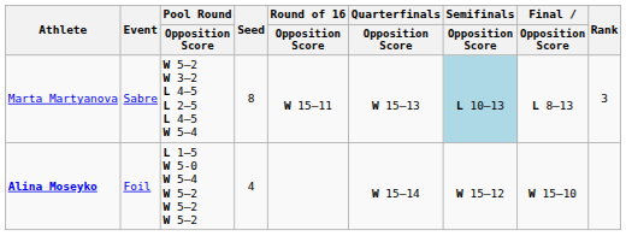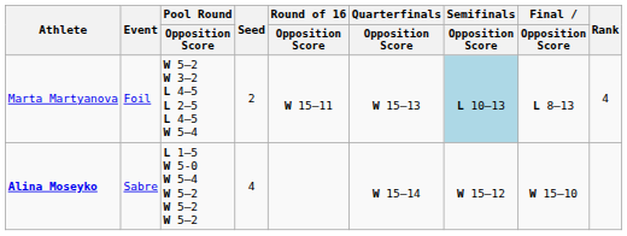 <table class=wikitable style="font-size:90%">
 <tr>
 <th rowspan="2">Athlete</th>
 <th rowspan="2">Event</th>
 <th>Pool Round</th>
 <th rowspan="2">Seed</th>
 <th>Round of 16</th>
 <th>Quarterfinals</th>
 <th>Semifinals</th>
 <th>Final / </th>
 <th rowspan=2>Rank</th>
 </tr>
 <tr style="font-size:95%">
 <th>Opposition<br>Score</th>
 <th>Opposition<br>Score</th>
 <th>Opposition<br>Score</th>
 <th>Opposition<br>Score</th>
 <th>Opposition<br>Score</th>
 </tr>
 <tr align=center>
 <td align=left><a href='#'>Marta Martyanova</a></td>
-<td align=left><a href='#'>Sabre</a></td>
+<td align=left><a href='#'>Foil</a></td>
 <td align=left> <strong>W</strong> 5–2<br> <strong>W</strong> 3–2<br> <strong>L</strong> 4–5<br> <strong>L</strong> 2–5<br> <strong>L</strong> 4–5<br> <strong>W</strong> 5–4</td>
-<td>8</td>
+<td>2</td>
 <td><br><strong>W</strong> 15–11</td>
 <td><br><strong>W</strong> 15–13</td>
 <td style="background: lightblue;"><br><strong>L</strong> 10–13</td>
 <td><br><strong>L</strong> 8–13</td>
-<td>3</td>
+<td>4</td>
 </tr>
 <tr align=center>
 <td align=left><strong><a href='#'>Alina Moseyko</a></strong></td>
-<td align=left><a href='#'>Foil</a></td>
+<td align=left><a href='#'>Sabre</a></td>
 <td align=left> <strong>L</strong> 1–5<br> <strong>W</strong> 5-0<br> <strong>W</strong> 5–4<br> <strong>W</strong> 5–2<br> <strong>W</strong> 5–2<br> <strong>W</strong> 5–2</td>
 <td>4</td>
 <td></td>
 <td><br><strong>W</strong> 15–14</td>
 <td><br><strong>W</strong> 15–12</td>
 <td><br><strong>W</strong> 15–10</td>
 <td></td>
 </tr>
 </table>
